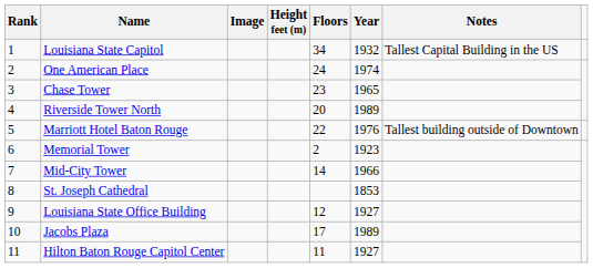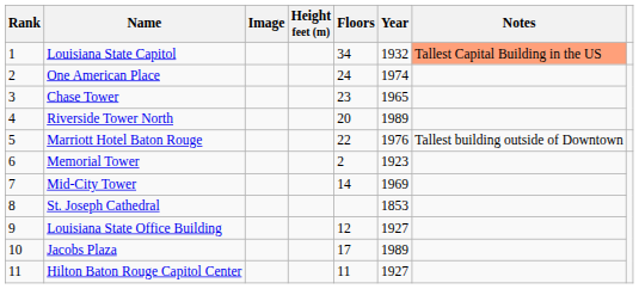 <table class="wikitable sortable">
 <tr>
 <th>Rank</th>
 <th>Name</th>
 <th>Image</th>
 <th>Height<br><small>feet (m)</small></th>
 <th>Floors</th>
 <th>Year</th>
 <th class="unsortable">Notes</th>
 </tr>
 <tr>
 <td>1</td>
 <td><a href='#'>Louisiana State Capitol</a></td>
 <td></td>
 <td></td>
 <td>34</td>
 <td>1932</td>
-<td>Tallest Capital Building in the US</td>
+<td style="background: lightsalmon;">Tallest Capital Building in the US</td>
 <td></td>
 </tr>
 <tr>
 <td>2</td>
 <td><a href='#'>One American Place</a></td>
 <td></td>
 <td></td>
 <td>24</td>
 <td>1974</td>
 <td></td>
 </tr>
 <tr>
 <td>3</td>
 <td><a href='#'>Chase Tower</a></td>
 <td></td>
 <td></td>
 <td>23</td>
 <td>1965</td>
 <td></td>
 </tr>
 <tr>
 <td>4</td>
 <td><a href='#'>Riverside Tower North</a></td>
 <td></td>
 <td></td>
 <td>20</td>
 <td>1989</td>
 <td></td>
 </tr>
 <tr>
 <td>5</td>
 <td><a href='#'>Marriott Hotel Baton Rouge</a></td>
 <td></td>
 <td></td>
 <td>22</td>
 <td>1976</td>
 <td>Tallest building outside of Downtown</td>
 <td></td>
 </tr>
 <tr>
 <td>6</td>
 <td><a href='#'>Memorial Tower</a></td>
 <td></td>
 <td></td>
 <td>2</td>
 <td>1923</td>
 <td></td>
 </tr>
 <tr>
 <td>7</td>
 <td><a href='#'>Mid-City Tower</a></td>
 <td></td>
 <td></td>
 <td>14</td>
-<td>1966</td>
+<td>1969</td>
 <td></td>
 </tr>
 <tr>
 <td>8</td>
 <td><a href='#'>St. Joseph Cathedral</a></td>
 <td></td>
 <td></td>
 <td></td>
 <td>1853</td>
 <td></td>
 </tr>
 <tr>
 <td>9</td>
 <td><a href='#'>Louisiana State Office Building</a></td>
 <td></td>
 <td></td>
 <td>12</td>
 <td>1927</td>
 <td></td>
 </tr>
 <tr>
 <td>10</td>
 <td><a href='#'>Jacobs Plaza</a></td>
 <td></td>
 <td></td>
 <td>17</td>
 <td>1989</td>
 <td></td>
 </tr>
 <tr>
 <td>11</td>
 <td><a href='#'>Hilton Baton Rouge Capitol Center</a></td>
 <td></td>
 <td></td>
 <td>11</td>
 <td>1927</td>
 <td></td>
 </tr>
 </table>
